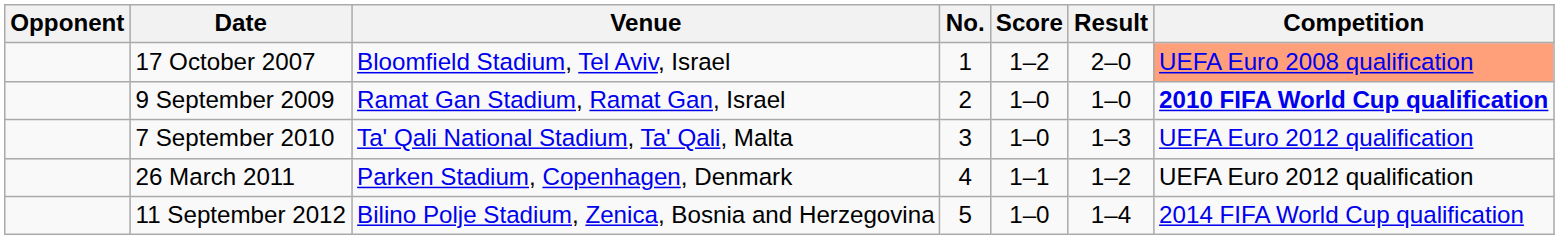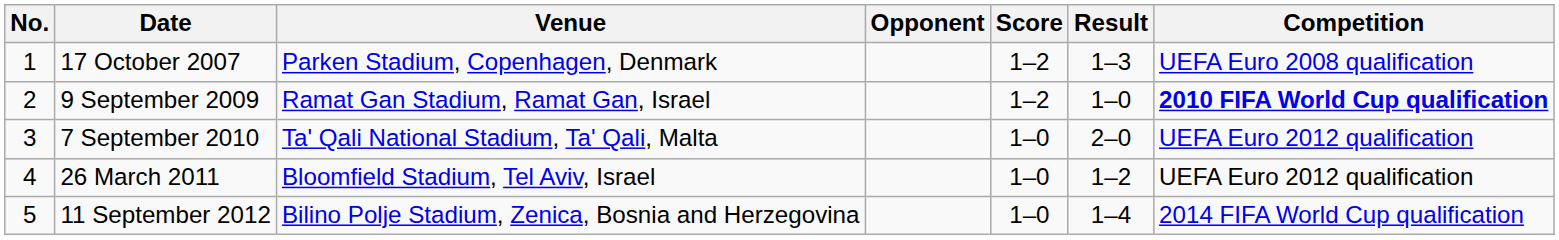 <table class="wikitable sortable">
 <tr>
-<th scope="col">Opponent</th>
+<th scope="col">No.</th>
 <th scope="col">Date</th>
 <th scope="col">Venue</th>
-<th scope="col">No.</th>
+<th scope="col">Opponent</th>
 <th scope="col">Score</th>
 <th scope="col">Result</th>
 <th scope="col">Competition</th>
 </tr>
 <tr>
+<td align="center">1</td>
+<td>17 October 2007</td>
+<td><a href='#'>Parken Stadium</a>, <a href='#'>Copenhagen</a>, Denmark</td>
 <td></td>
-<td>17 October 2007</td>
-<td><a href='#'>Bloomfield Stadium</a>, <a href='#'>Tel Aviv</a>, Israel</td>
-<td align="center">1</td>
 <td align="center">1–2</td>
-<td align="center">2–0</td>
-<td style="background: lightsalmon;"><a href='#'>UEFA Euro 2008 qualification</a></td>
+<td align="center">1–3</td>
+<td><a href='#'>UEFA Euro 2008 qualification</a></td>
 </tr>
 <tr>
-<td></td>
+<td align="center">2</td>
 <td>9 September 2009</td>
 <td><a href='#'>Ramat Gan Stadium</a>, <a href='#'>Ramat Gan</a>, Israel</td>
-<td align="center">2</td>
-<td align="center">1–0</td>
+<td></td>
+<td align="center">1–2</td>
 <td align="center">1–0</td>
 <td><strong><a href='#'>2010 FIFA World Cup qualification</a></strong></td>
 </tr>
 <tr>
-<td></td>
+<td align="center">3</td>
 <td>7 September 2010</td>
 <td><a href='#'>Ta' Qali National Stadium</a>, <a href='#'>Ta' Qali</a>, Malta</td>
-<td align="center">3</td>
+<td></td>
 <td align="center">1–0</td>
-<td align="center">1–3</td>
+<td align="center">2–0</td>
 <td><a href='#'>UEFA Euro 2012 qualification</a></td>
 </tr>
 <tr>
+<td align="center">4</td>
+<td>26 March 2011</td>
+<td><a href='#'>Bloomfield Stadium</a>, <a href='#'>Tel Aviv</a>, Israel</td>
 <td></td>
-<td>26 March 2011</td>
-<td><a href='#'>Parken Stadium</a>, <a href='#'>Copenhagen</a>, Denmark</td>
-<td align="center">4</td>
-<td align="center">1–1</td>
+<td align="center">1–0</td>
 <td align="center">1–2</td>
 <td>UEFA Euro 2012 qualification</td>
 </tr>
 <tr>
-<td></td>
+<td align="center">5</td>
 <td>11 September 2012</td>
 <td><a href='#'>Bilino Polje Stadium</a>, <a href='#'>Zenica</a>, Bosnia and Herzegovina</td>
-<td align="center">5</td>
+<td></td>
 <td align="center">1–0</td>
 <td align="center">1–4</td>
 <td><a href='#'>2014 FIFA World Cup qualification</a></td>
 </tr>
 </table>
